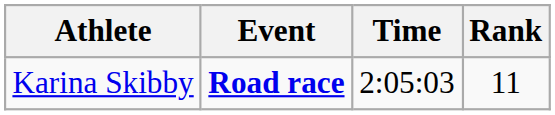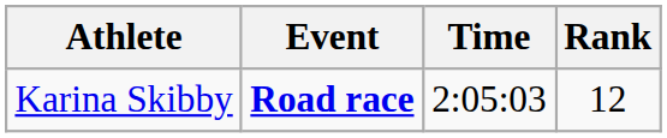 <table class="wikitable" style="font-size:90%">
 <tr>
 <th>Athlete</th>
 <th>Event</th>
 <th>Time</th>
 <th>Rank</th>
 </tr>
 <tr align=center>
 <td align=left><a href='#'>Karina Skibby</a></td>
 <td align=left><strong><a href='#'>Road race</a></strong></td>
 <td>2:05:03</td>
-<td>11</td>
+<td>12</td>
 </tr>
 </table>
